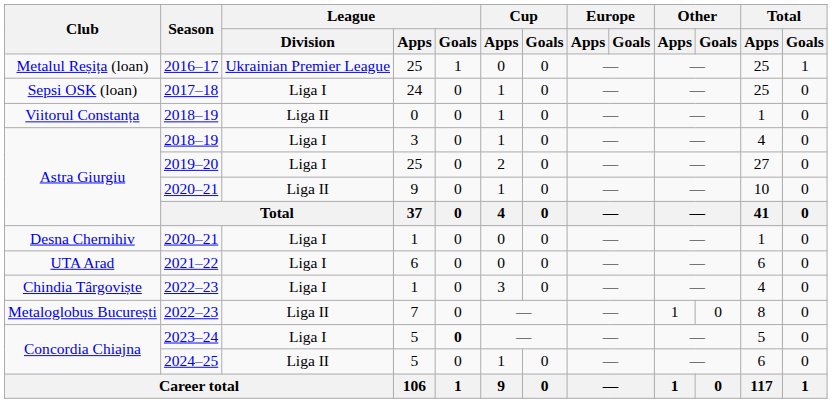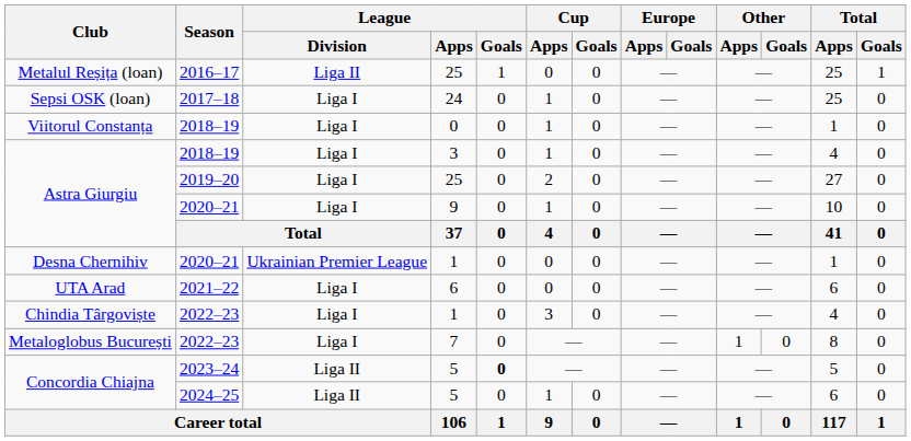 <table class="wikitable" style="text-align:center">
 <tr>
 <th rowspan="2">Club</th>
 <th rowspan="2">Season</th>
 <th colspan="3">League</th>
 <th colspan="2">Cup</th>
 <th colspan="2">Europe</th>
 <th colspan="2">Other</th>
 <th colspan="2">Total</th>
 </tr>
 <tr>
 <th>Division</th>
 <th>Apps</th>
 <th>Goals</th>
 <th>Apps</th>
 <th>Goals</th>
 <th>Apps</th>
 <th>Goals</th>
 <th>Apps</th>
 <th>Goals</th>
 <th>Apps</th>
 <th>Goals</th>
 </tr>
 <tr>
 <td rowspan="1"><a href='#'>Metalul Reșița</a> (loan)</td>
 <td><a href='#'>2016–17</a></td>
-<td><a href='#'>Ukrainian Premier League</a></td>
+<td><a href='#'>Liga II</a></td>
 <td>25</td>
 <td>1</td>
 <td>0</td>
 <td>0</td>
 <td colspan="2">—</td>
 <td colspan="2">—</td>
 <td>25</td>
 <td>1</td>
 </tr>
 <tr>
 <td rowspan="1"><a href='#'>Sepsi OSK</a> (loan)</td>
 <td><a href='#'>2017–18</a></td>
 <td>Liga I</td>
 <td>24</td>
 <td>0</td>
 <td>1</td>
 <td>0</td>
 <td colspan="2">—</td>
 <td colspan="2">—</td>
 <td>25</td>
 <td>0</td>
 </tr>
 <tr>
 <td rowspan="1"><a href='#'>Viitorul Constanța</a></td>
 <td><a href='#'>2018–19</a></td>
-<td>Liga II</td>
+<td>Liga I</td>
 <td>0</td>
 <td>0</td>
 <td>1</td>
 <td>0</td>
 <td colspan="2">—</td>
 <td colspan="2">—</td>
 <td>1</td>
 <td>0</td>
 </tr>
 <tr>
 <td rowspan="4"><a href='#'>Astra Giurgiu</a></td>
 <td><a href='#'>2018–19</a></td>
 <td>Liga I</td>
 <td>3</td>
 <td>0</td>
 <td>1</td>
 <td>0</td>
 <td colspan="2">—</td>
 <td colspan="2">—</td>
 <td>4</td>
 <td>0</td>
 </tr>
 <tr>
 <td><a href='#'>2019–20</a></td>
 <td>Liga I</td>
 <td>25</td>
 <td>0</td>
 <td>2</td>
 <td>0</td>
 <td colspan="2">—</td>
 <td colspan="2">—</td>
 <td>27</td>
 <td>0</td>
 </tr>
 <tr>
 <td><a href='#'>2020–21</a></td>
-<td>Liga II</td>
+<td>Liga I</td>
 <td>9</td>
 <td>0</td>
 <td>1</td>
 <td>0</td>
 <td colspan="2">—</td>
 <td colspan="2">—</td>
 <td>10</td>
 <td>0</td>
 </tr>
 <tr>
 <th colspan="2">Total</th>
 <th>37</th>
 <th>0</th>
 <th>4</th>
 <th>0</th>
 <th colspan="2">—</th>
 <th colspan="2">—</th>
 <th>41</th>
 <th>0</th>
 </tr>
 <tr>
 <td rowspan="1"><a href='#'>Desna Chernihiv</a></td>
 <td><a href='#'>2020–21</a></td>
-<td>Liga I</td>
+<td><a href='#'>Ukrainian Premier League</a></td>
 <td>1</td>
 <td>0</td>
 <td>0</td>
 <td>0</td>
 <td colspan="2">—</td>
 <td colspan="2">—</td>
 <td>1</td>
 <td>0</td>
 </tr>
 <tr>
 <td rowspan="1"><a href='#'>UTA Arad</a></td>
 <td><a href='#'>2021–22</a></td>
 <td>Liga I</td>
 <td>6</td>
 <td>0</td>
 <td>0</td>
 <td>0</td>
 <td colspan="2">—</td>
 <td colspan="2">—</td>
 <td>6</td>
 <td>0</td>
 </tr>
 <tr>
 <td rowspan="1"><a href='#'>Chindia Târgoviște</a></td>
 <td><a href='#'>2022–23</a></td>
 <td>Liga I</td>
 <td>1</td>
 <td>0</td>
 <td>3</td>
 <td>0</td>
 <td colspan="2">—</td>
 <td colspan="2">—</td>
 <td>4</td>
 <td>0</td>
 </tr>
 <tr>
 <td rowspan="1"><a href='#'>Metaloglobus București</a></td>
 <td><a href='#'>2022–23</a></td>
-<td>Liga II</td>
+<td>Liga I</td>
 <td>7</td>
 <td>0</td>
 <td colspan="2">—</td>
 <td colspan="2">—</td>
 <td>1</td>
 <td>0</td>
 <td>8</td>
 <td>0</td>
 </tr>
 <tr>
 <td rowspan="2"><a href='#'>Concordia Chiajna</a></td>
 <td><a href='#'>2023–24</a></td>
-<td>Liga I</td>
+<td>Liga II</td>
 <td>5</td>
 <td><strong>0</strong></td>
 <td colspan="2">—</td>
 <td colspan="2">—</td>
 <td colspan="2">—</td>
 <td>5</td>
 <td>0</td>
 </tr>
 <tr>
 <td><a href='#'>2024–25</a></td>
 <td>Liga II</td>
 <td>5</td>
 <td>0</td>
 <td>1</td>
 <td>0</td>
 <td colspan="2">—</td>
 <td colspan="2">—</td>
 <td>6</td>
 <td>0</td>
 </tr>
 <tr>
 <th colspan="3">Career total</th>
 <th>106</th>
 <th>1</th>
 <th>9</th>
 <th>0</th>
 <th colspan="2">—</th>
 <th>1</th>
 <th>0</th>
 <th>117</th>
 <th>1</th>
 </tr>
 </table>
